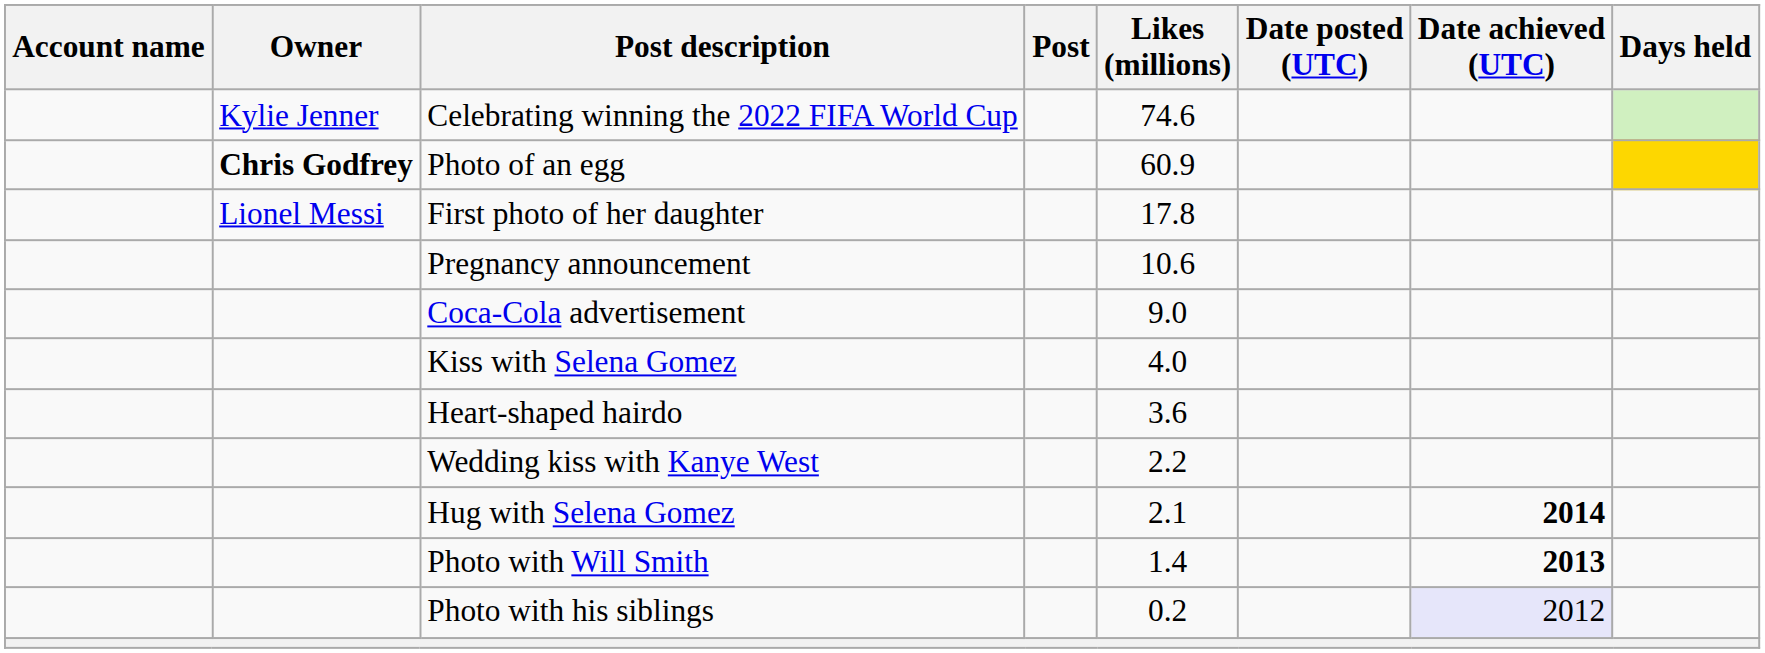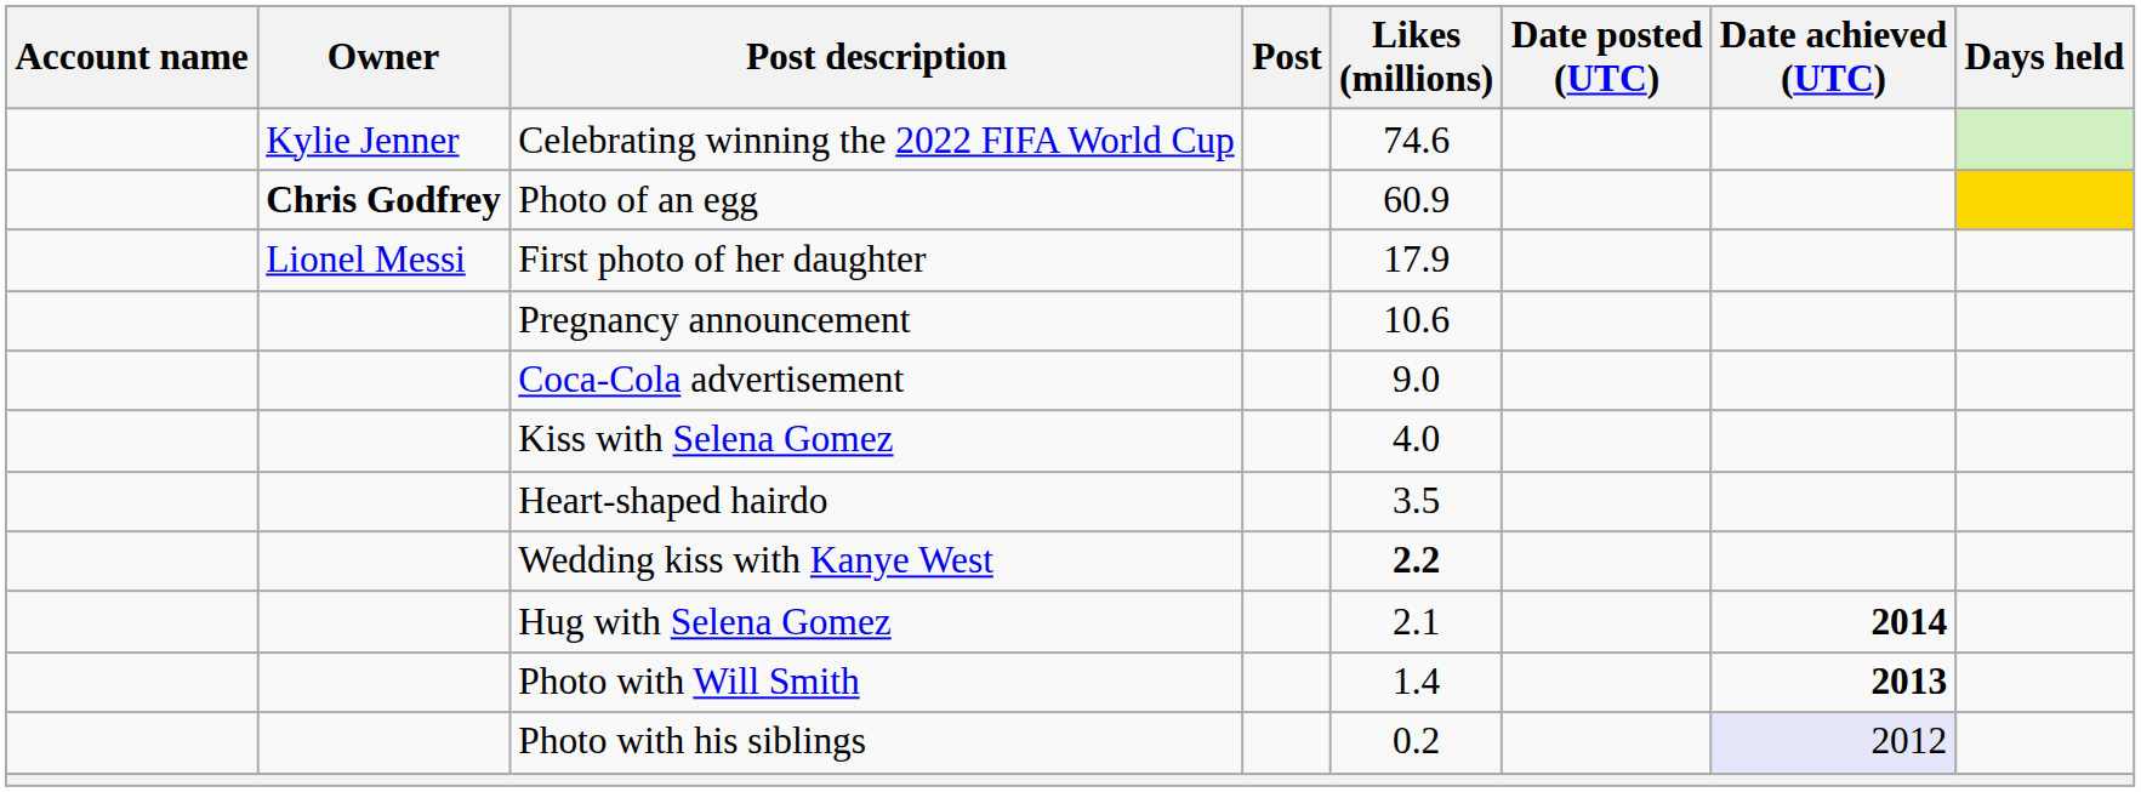 <table class="wikitable sortable">
 <tr>
 <th>Account name</th>
 <th>Owner</th>
 <th class="unsortable">Post description</th>
 <th class="unsortable">Post</th>
 <th>Likes<br>(millions)</th>
 <th>Date posted<br>(<a href='#'>UTC</a>)</th>
 <th>Date achieved<br>(<a href='#'>UTC</a>)</th>
 <th>Days held</th>
 </tr>
 <tr>
 <td></td>
 <td><a href='#'>Kylie Jenner</a></td>
 <td>Celebrating winning the <a href='#'>2022 FIFA World Cup</a></td>
 <td style="text-align:center;"></td>
 <td style="text-align:center;">74.6</td>
 <td style="text-align:right;"></td>
 <td style="text-align:right;"></td>
 <td style="background:#d0f0c0; text-align:center;"></td>
 </tr>
 <tr>
 <td></td>
 <td><strong>Chris Godfrey</strong></td>
 <td>Photo of an egg</td>
 <td style="text-align:center;"></td>
 <td style="text-align:center;">60.9</td>
 <td style="text-align:right;"></td>
 <td style="text-align:right;"></td>
 <td style="background:#fdd700; text-align:center;"></td>
 </tr>
 <tr>
 <td></td>
 <td><a href='#'>Lionel Messi</a></td>
 <td>First photo of her daughter</td>
 <td style="text-align:center;"></td>
-<td style="text-align:center;">17.8</td>
+<td style="text-align:center;">17.9</td>
 <td style="text-align:right;"></td>
 <td style="text-align:right;"></td>
 <td style="text-align:center;"></td>
 </tr>
 <tr>
 <td></td>
 <td></td>
 <td>Pregnancy announcement</td>
 <td style="text-align:center;"></td>
 <td style="text-align:center;">10.6</td>
 <td style="text-align:right;"></td>
 <td style="text-align:right;"></td>
 <td style="text-align:center;"></td>
 </tr>
 <tr>
 <td></td>
 <td></td>
 <td><a href='#'>Coca-Cola</a> advertisement</td>
 <td style="text-align:center;"></td>
 <td style="text-align:center;">9.0</td>
 <td style="text-align:right;"></td>
 <td style="text-align:right;"></td>
 <td style="text-align:center;"></td>
 </tr>
 <tr>
 <td></td>
 <td></td>
 <td>Kiss with <a href='#'>Selena Gomez</a></td>
 <td style="text-align:center;"></td>
 <td style="text-align:center;">4.0</td>
 <td style="text-align:right;"></td>
 <td style="text-align:right;"></td>
 <td style="text-align:center;"></td>
 </tr>
 <tr>
 <td></td>
 <td></td>
 <td>Heart-shaped hairdo</td>
 <td style="text-align:center;"></td>
-<td style="text-align:center;">3.6</td>
+<td style="text-align:center;">3.5</td>
 <td style="text-align:right;"></td>
 <td style="text-align:right;"></td>
 <td style="text-align:center;"></td>
 </tr>
 <tr>
 <td></td>
 <td></td>
 <td>Wedding kiss with <a href='#'>Kanye West</a></td>
 <td style="text-align:center;"></td>
-<td style="text-align:center;">2.2</td>
+<td style="text-align:center;"><strong>2.2</strong></td>
 <td style="text-align: right;"></td>
 <td style="text-align:right;"></td>
 <td style="text-align:center;"></td>
 </tr>
 <tr>
 <td></td>
 <td></td>
 <td>Hug with <a href='#'>Selena Gomez</a></td>
 <td style="text-align:center;"></td>
 <td style="text-align:center;">2.1</td>
 <td style="text-align:right;"></td>
 <td style="text-align:right;"><strong>2014</strong></td>
 <td></td>
 </tr>
 <tr>
 <td></td>
 <td></td>
 <td>Photo with <a href='#'>Will Smith</a></td>
 <td style="text-align:center;"></td>
 <td style="text-align:center;">1.4</td>
 <td style="text-align:right;"></td>
 <td style="text-align:right;"><strong>2013</strong></td>
 <td></td>
 </tr>
 <tr>
 <td></td>
 <td></td>
 <td>Photo with his siblings</td>
 <td style="text-align:center;"></td>
 <td style="text-align:center;">0.2</td>
 <td style="text-align:right;"></td>
 <td style="background: lavender; text-align:right;">2012</td>
 <td></td>
 </tr>
 <tr>
 <th colspan="8" style="text-align:center; font-size:8pt;"></th>
 </tr>
 </table>
